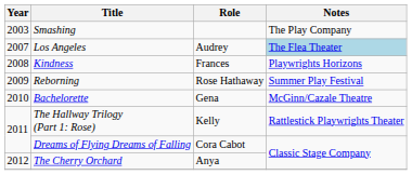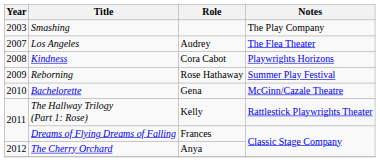 <table class="wikitable">
 <tr>
 <th>Year</th>
 <th>Title</th>
 <th>Role</th>
 <th>Notes</th>
 </tr>
 <tr>
 <td>2003</td>
 <td><em>Smashing</em></td>
 <td></td>
 <td>The Play Company</td>
 </tr>
 <tr>
 <td>2007</td>
 <td><em>Los Angeles</em></td>
 <td>Audrey</td>
-<td style="background: lightblue;"><a href='#'>The Flea Theater</a></td>
+<td><a href='#'>The Flea Theater</a></td>
 </tr>
 <tr>
 <td>2008</td>
 <td><em><a href='#'>Kindness</a></em></td>
-<td>Frances</td>
+<td>Cora Cabot</td>
 <td><a href='#'>Playwrights Horizons</a></td>
 </tr>
 <tr>
 <td>2009</td>
 <td><em>Reborning</em></td>
 <td>Rose Hathaway</td>
 <td><a href='#'>Summer Play Festival</a></td>
 </tr>
 <tr>
 <td>2010</td>
 <td><em><a href='#'>Bachelorette</a></em></td>
 <td>Gena</td>
 <td><a href='#'>McGinn/Cazale Theatre</a></td>
 </tr>
 <tr>
 <td rowspan="2">2011</td>
 <td><em>The Hallway Trilogy <br> (Part 1: Rose)</em></td>
 <td>Kelly</td>
 <td><a href='#'>Rattlestick Playwrights Theater</a></td>
 </tr>
 <tr>
 <td><em><a href='#'>Dreams of Flying Dreams of Falling</a></em></td>
-<td>Cora Cabot</td>
+<td>Frances</td>
 <td rowspan=2><a href='#'>Classic Stage Company</a></td>
 </tr>
 <tr>
 <td>2012</td>
 <td><em><a href='#'>The Cherry Orchard</a></em></td>
 <td>Anya</td>
 </tr>
 <tr>
 </tr>
 </table>
